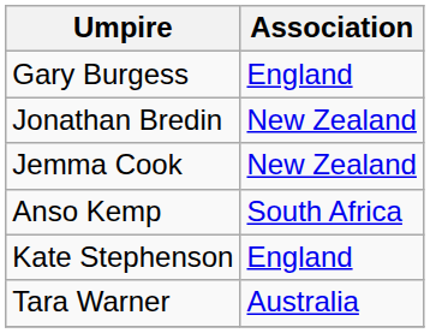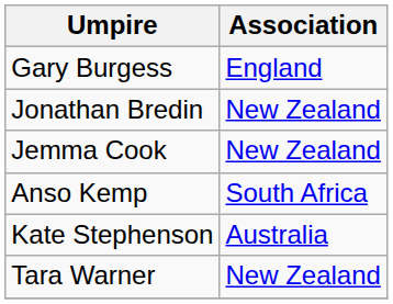 <table class="wikitable collapsible">
 <tr>
 <th>Umpire</th>
 <th>Association</th>
 </tr>
 <tr>
 <td>Gary Burgess</td>
 <td><a href='#'>England</a></td>
 </tr>
 <tr>
 <td>Jonathan Bredin</td>
 <td><a href='#'>New Zealand</a></td>
 </tr>
 <tr>
 <td>Jemma Cook</td>
 <td><a href='#'>New Zealand</a></td>
 </tr>
 <tr>
 <td>Anso Kemp</td>
 <td><a href='#'>South Africa</a></td>
 </tr>
 <tr>
 <td>Kate Stephenson</td>
-<td><a href='#'>England</a></td>
+<td><a href='#'>Australia</a></td>
 </tr>
 <tr>
 <td>Tara Warner</td>
-<td><a href='#'>Australia</a></td>
+<td><a href='#'>New Zealand</a></td>
 </tr>
 <tr>
 </tr>
 </table>
